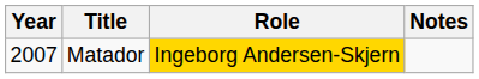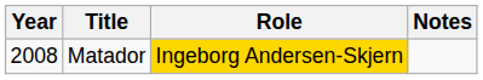 <table class="wikitable">
 <tr>
 <th>Year</th>
 <th>Title</th>
 <th>Role</th>
 <th>Notes</th>
 </tr>
 <tr>
-<td>2007</td>
+<td>2008</td>
 <td>Matador</td>
 <td style="background: gold;">Ingeborg Andersen-Skjern</td>
 <td></td>
 </tr>
 </table>
